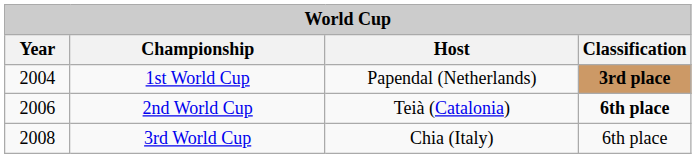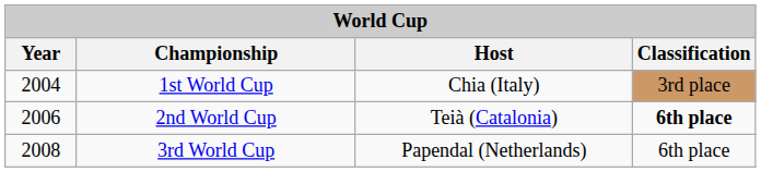 <table class="wikitable" style=font-size:90% width=550>
 <tr align=center style="background:#cccccc;">
 <td colspan=4><strong>World Cup</strong></td>
 </tr>
 <tr align=center style="background:#eeeeee;">
 <th width=10%>Year</th>
 <th width=40%>Championship</th>
 <th width=40%>Host</th>
 <th width=10%>Classification</th>
 </tr>
 <tr align=center>
 <td>2004</td>
 <td><a href='#'>1st World Cup</a></td>
-<td>Papendal (Netherlands)</td>
-<td style="background:#cc9966;" align="center"><strong>3rd place</strong></td>
+<td>Chia (Italy)</td>
+<td style="background:#cc9966;" align="center">3rd place</td>
 </tr>
 <tr align=center>
 <td>2006</td>
 <td><a href='#'>2nd World Cup</a></td>
 <td>Teià (<a href='#'>Catalonia</a>)</td>
 <td><strong>6th place</strong></td>
 </tr>
 <tr align=center>
 <td>2008</td>
 <td><a href='#'>3rd World Cup</a></td>
-<td>Chia (Italy)</td>
+<td>Papendal (Netherlands)</td>
 <td>6th place</td>
 </tr>
 </table>
